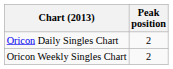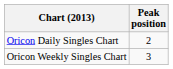 <table class="wikitable sortable" border="1">
 <tr>
 <th>Chart (2013)</th>
 <th>Peak<br>position</th>
 </tr>
 <tr>
 <td><a href='#'>Oricon</a> Daily Singles Chart</td>
 <td style="text-align:center;">2</td>
 </tr>
 <tr>
 <td>Oricon Weekly Singles Chart</td>
-<td style="text-align:center;">2</td>
+<td style="text-align:center;">3</td>
 </tr>
 </table>
